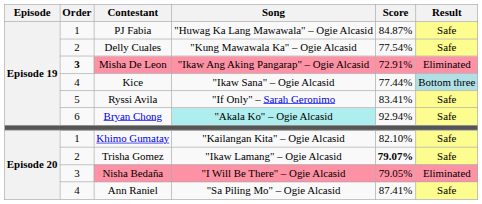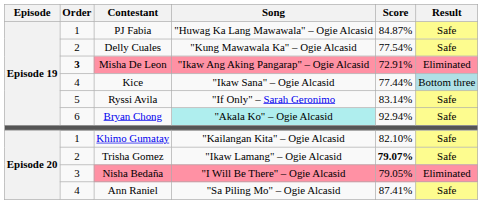 <table class="wikitable sortable" style="text-align:center; width:auto;">
 <tr>
 <th>Episode</th>
 <th scope="col">Order</th>
 <th scope="col">Contestant</th>
 <th scope="col">Song</th>
 <th scope="col">Score</th>
 <th>Result</th>
 </tr>
 <tr>
 <th rowspan="6"><strong>Episode 19</strong><br><small><em></em></small></th>
 <td>1</td>
 <td>PJ Fabia</td>
 <td>"Huwag Ka Lang Mawawala" – Ogie Alcasid</td>
 <td>84.87%</td>
 <td style="background:#FDFC8F;">Safe</td>
 </tr>
 <tr>
 <td>2</td>
 <td>Delly Cuales</td>
 <td>"Kung Mawawala Ka" – Ogie Alcasid</td>
 <td>77.54%</td>
 <td style="background:#FDFC8F;">Safe</td>
 </tr>
 <tr>
 <td><strong>3</strong></td>
 <td style="background:#FF91A4;">Misha De Leon</td>
 <td style="background:#FF91A4;">"Ikaw Ang Aking Pangarap" – Ogie Alcasid</td>
 <td style="background:#FF91A4;">72.91%</td>
 <td style="background:#FF91A4;">Eliminated</td>
 </tr>
 <tr>
 <td>4</td>
 <td>Kice</td>
 <td>"Ikaw Sana" – Ogie Alcasid</td>
 <td>77.44%</td>
 <td style="background:#b0e0e6;">Bottom three</td>
 </tr>
 <tr>
 <td>5</td>
 <td>Ryssi Avila</td>
 <td>"If Only" – <a href='#'>Sarah Geronimo</a></td>
-<td>83.41%</td>
+<td>83.14%</td>
 <td style="background:#FDFC8F;">Safe</td>
 </tr>
 <tr>
 <td>6</td>
 <td><a href='#'>Bryan Chong</a></td>
 <td style="background: paleturquoise;">"Akala Ko" – Ogie Alcasid</td>
 <td>92.94%</td>
 <td style="background:#FDFC8F;">Safe</td>
 </tr>
 <tr>
 <th colspan="6" style="background:#555;"></th>
 </tr>
 <tr>
 <th rowspan="4"><strong>Episode 20</strong><br><small><em></em></small></th>
 <td>1</td>
 <td><a href='#'>Khimo Gumatay</a></td>
 <td>"Kailangan Kita" – Ogie Alcasid</td>
 <td>82.10%</td>
 <td style="background:#FDFC8F;">Safe</td>
 </tr>
 <tr>
 <td>2</td>
 <td>Trisha Gomez</td>
 <td>"Ikaw Lamang" – Ogie Alcasid</td>
 <td><strong>79.07%</strong></td>
 <td style="background:#FDFC8F;">Safe</td>
 </tr>
 <tr>
 <td>3</td>
 <td style="background:#FF91A4;">Nisha Bedaña</td>
 <td style="background:#FF91A4;">"I Will Be There" – Ogie Alcasid</td>
 <td style="background:#FF91A4;">79.05%</td>
 <td style="background:#FF91A4;">Eliminated</td>
 </tr>
 <tr>
 <td>4</td>
 <td>Ann Raniel</td>
 <td>"Sa Piling Mo" – Ogie Alcasid</td>
 <td>87.41%</td>
 <td style="background:#FDFC8F;">Safe</td>
 </tr>
 </table>
